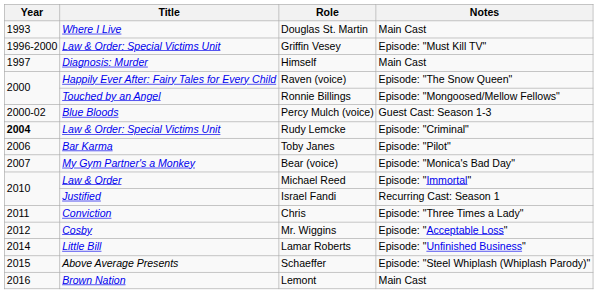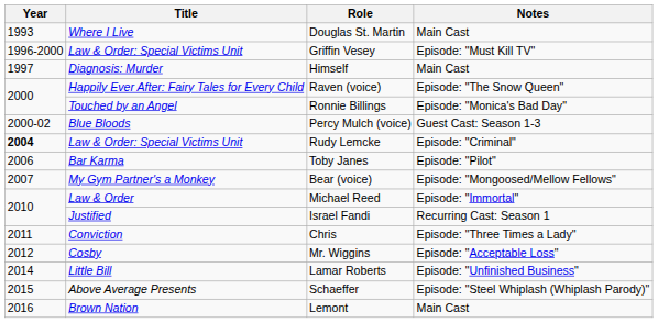 <table class="wikitable plainrowheaders sortable" style="margin-right: 0;">
 <tr>
 <th>Year</th>
 <th>Title</th>
 <th>Role</th>
 <th>Notes</th>
 </tr>
 <tr>
 <td>1993</td>
 <td><em><a href='#'>Where I Live</a></em></td>
 <td>Douglas St. Martin</td>
 <td>Main Cast</td>
 </tr>
 <tr>
 <td>1996-2000</td>
 <td><em><a href='#'>Law & Order: Special Victims Unit</a></em></td>
 <td>Griffin Vesey</td>
 <td>Episode: "Must Kill TV"</td>
 </tr>
 <tr>
 <td>1997</td>
 <td><em><a href='#'>Diagnosis: Murder</a></em></td>
 <td>Himself</td>
 <td>Main Cast</td>
 </tr>
 <tr>
 <td rowspan=2>2000</td>
 <td><em><a href='#'>Happily Ever After: Fairy Tales for Every Child</a></em></td>
 <td>Raven (voice)</td>
 <td>Episode: "The Snow Queen"</td>
 </tr>
 <tr>
 <td><em><a href='#'>Touched by an Angel</a></em></td>
 <td>Ronnie Billings</td>
-<td>Episode: "Mongoosed/Mellow Fellows"</td>
+<td>Episode: "Monica's Bad Day"</td>
 </tr>
 <tr>
 <td>2000-02</td>
 <td><em><a href='#'>Blue Bloods</a></em></td>
 <td>Percy Mulch (voice)</td>
 <td>Guest Cast: Season 1-3</td>
 </tr>
 <tr>
 <td><strong>2004</strong></td>
 <td><em><a href='#'>Law & Order: Special Victims Unit</a></em></td>
 <td>Rudy Lemcke</td>
 <td>Episode: "Criminal"</td>
 </tr>
 <tr>
 <td>2006</td>
 <td><em><a href='#'>Bar Karma</a></em></td>
 <td>Toby Janes</td>
 <td>Episode: "Pilot"</td>
 </tr>
 <tr>
 <td>2007</td>
 <td><em><a href='#'>My Gym Partner's a Monkey</a></em></td>
 <td>Bear (voice)</td>
-<td>Episode: "Monica's Bad Day"</td>
+<td>Episode: "Mongoosed/Mellow Fellows"</td>
 </tr>
 <tr>
 <td rowspan=2>2010</td>
 <td><em><a href='#'>Law & Order</a></em></td>
 <td>Michael Reed</td>
 <td>Episode: "<a href='#'>Immortal</a>"</td>
 </tr>
 <tr>
 <td><em><a href='#'>Justified</a></em></td>
 <td>Israel Fandi</td>
 <td>Recurring Cast: Season 1</td>
 </tr>
 <tr>
 <td>2011</td>
 <td><em><a href='#'>Conviction</a></em></td>
 <td>Chris</td>
 <td>Episode: "Three Times a Lady"</td>
 </tr>
 <tr>
 <td>2012</td>
 <td><em><a href='#'>Cosby</a></em></td>
 <td>Mr. Wiggins</td>
 <td>Episode: "<a href='#'>Acceptable Loss</a>"</td>
 </tr>
 <tr>
 <td>2014</td>
 <td><em><a href='#'>Little Bill</a></em></td>
 <td>Lamar Roberts</td>
 <td>Episode: "<a href='#'>Unfinished Business</a>"</td>
 </tr>
 <tr>
 <td>2015</td>
 <td><em>Above Average Presents</em></td>
 <td>Schaeffer</td>
 <td>Episode: "Steel Whiplash (Whiplash Parody)"</td>
 </tr>
 <tr>
 <td>2016</td>
 <td><em><a href='#'>Brown Nation</a></em></td>
 <td>Lemont</td>
 <td>Main Cast</td>
 </tr>
 </table>
